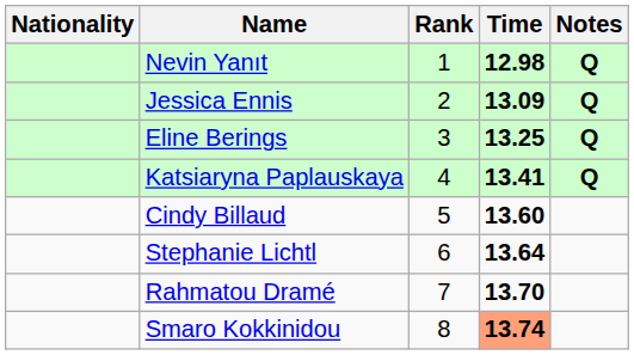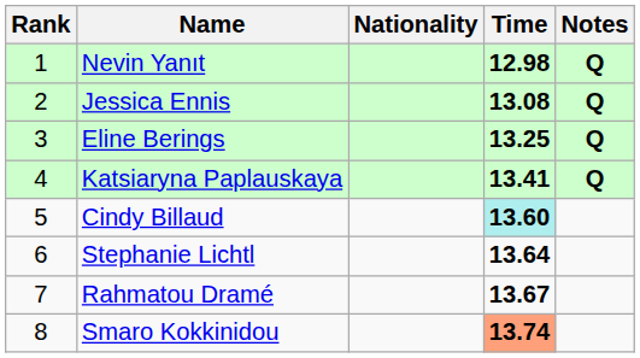 <table class="wikitable sortable" style="text-align:center">
 <tr>
+<th>Rank</th>
+<th>Name</th>
 <th>Nationality</th>
-<th>Name</th>
-<th>Rank</th>
 <th>Time</th>
 <th>Notes</th>
 </tr>
 <tr bgcolor=ccffcc>
+<td>1</td>
+<td align=left><a href='#'>Nevin Yanıt</a></td>
 <td align=left></td>
-<td align=left><a href='#'>Nevin Yanıt</a></td>
-<td>1</td>
 <td><strong>12.98</strong></td>
 <td><strong>Q</strong></td>
 </tr>
 <tr bgcolor=ccffcc>
+<td>2</td>
+<td align=left><a href='#'>Jessica Ennis</a></td>
 <td align=left></td>
-<td align=left><a href='#'>Jessica Ennis</a></td>
-<td>2</td>
-<td><strong>13.09</strong></td>
+<td><strong>13.08</strong></td>
 <td><strong>Q</strong></td>
 </tr>
 <tr bgcolor=ccffcc>
+<td>3</td>
+<td align=left><a href='#'>Eline Berings</a></td>
 <td align=left></td>
-<td align=left><a href='#'>Eline Berings</a></td>
-<td>3</td>
 <td><strong>13.25</strong></td>
 <td><strong>Q</strong></td>
 </tr>
 <tr bgcolor=ccffcc>
+<td>4</td>
+<td align=left><a href='#'>Katsiaryna Paplauskaya</a></td>
 <td align=left></td>
-<td align=left><a href='#'>Katsiaryna Paplauskaya</a></td>
-<td>4</td>
 <td><strong>13.41</strong></td>
 <td><strong>Q</strong></td>
 </tr>
 <tr>
+<td>5</td>
+<td align=left><a href='#'>Cindy Billaud</a></td>
 <td align=left></td>
-<td align=left><a href='#'>Cindy Billaud</a></td>
-<td>5</td>
-<td><strong>13.60</strong></td>
+<td style="background: paleturquoise;"><strong>13.60</strong></td>
 <td></td>
 </tr>
 <tr>
+<td>6</td>
+<td align=left><a href='#'>Stephanie Lichtl</a></td>
 <td align=left></td>
-<td align=left><a href='#'>Stephanie Lichtl</a></td>
-<td>6</td>
 <td><strong>13.64</strong></td>
 <td></td>
 </tr>
 <tr>
+<td>7</td>
+<td align=left><a href='#'>Rahmatou Dramé</a></td>
 <td align=left></td>
-<td align=left><a href='#'>Rahmatou Dramé</a></td>
-<td>7</td>
-<td><strong>13.70</strong></td>
+<td><strong>13.67</strong></td>
 <td></td>
 </tr>
 <tr>
+<td>8</td>
+<td align=left><a href='#'>Smaro Kokkinidou</a></td>
 <td align=left></td>
-<td align=left><a href='#'>Smaro Kokkinidou</a></td>
-<td>8</td>
 <td style="background: lightsalmon;"><strong>13.74</strong></td>
 <td></td>
 </tr>
 </table>
